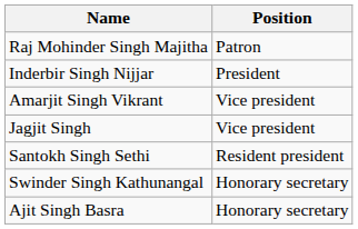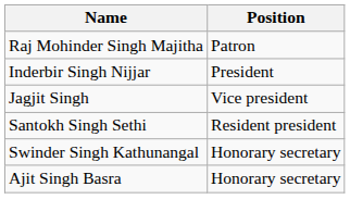 <table class="wikitable">
 <tr>
 <th>Name</th>
 <th>Position</th>
 </tr>
 <tr>
 <td>Raj Mohinder Singh Majitha</td>
 <td>Patron</td>
 </tr>
 <tr>
 <td>Inderbir Singh Nijjar</td>
 <td>President</td>
-</tr>
-<tr>
-<td>Amarjit Singh Vikrant</td>
-<td>Vice president</td>
 </tr>
 <tr>
 <td>Jagjit Singh</td>
 <td>Vice president</td>
 </tr>
 <tr>
 <td>Santokh Singh Sethi</td>
 <td>Resident president</td>
 </tr>
 <tr>
 <td>Swinder Singh Kathunangal</td>
 <td>Honorary secretary</td>
 </tr>
 <tr>
 <td>Ajit Singh Basra</td>
 <td>Honorary secretary</td>
 </tr>
 </table>
